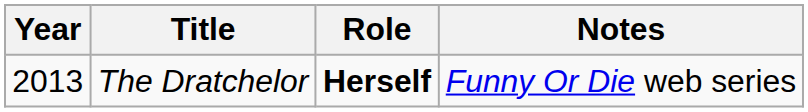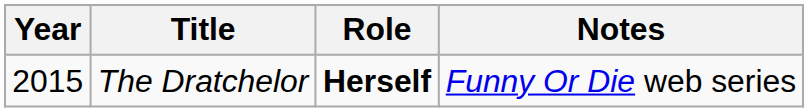 <table class="wikitable sortable">
 <tr>
 <th>Year</th>
 <th>Title</th>
 <th>Role</th>
 <th>Notes</th>
 </tr>
 <tr>
-<td>2013</td>
+<td>2015</td>
 <td><em>The Dratchelor</em></td>
 <td><strong>Herself</strong></td>
 <td><em><a href='#'>Funny Or Die</a></em> web series</td>
 </tr>
 </table>
